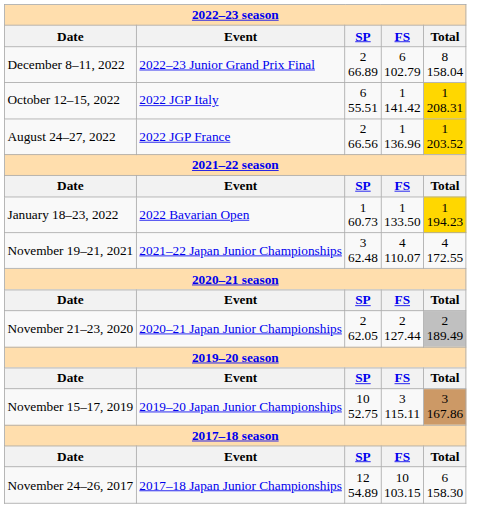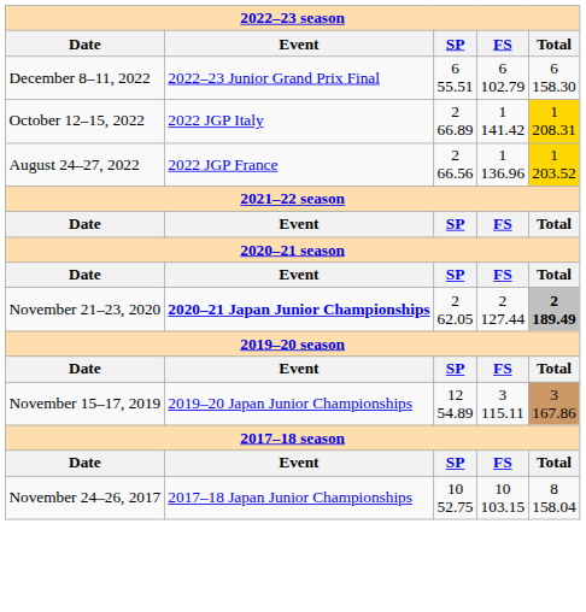 <table class="wikitable">
 <tr>
 <th colspan="5" style="background-color: #ffdead; " align="center"><a href='#'>2022–23 season</a></th>
 </tr>
 <tr>
 <th>Date</th>
 <th>Event</th>
 <th><a href='#'>SP</a></th>
 <th><a href='#'>FS</a></th>
 <th>Total</th>
 </tr>
 <tr>
 <td>December 8–11, 2022</td>
 <td><a href='#'>2022–23 Junior Grand Prix Final</a></td>
-<td align="center">2 <br> 66.89</td>
+<td align="center">6 <br> 55.51</td>
 <td align="center">6 <br> 102.79</td>
-<td align="center">8 <br> 158.04</td>
+<td align="center">6 <br> 158.30</td>
 </tr>
 <tr>
 <td>October 12–15, 2022</td>
 <td><a href='#'>2022 JGP Italy</a></td>
-<td align="center">6 <br> 55.51</td>
+<td align="center">2 <br> 66.89</td>
 <td align="center">1 <br> 141.42</td>
 <td align="center" bgcolor="gold">1 <br> 208.31</td>
 </tr>
 <tr>
 <td>August 24–27, 2022</td>
 <td><a href='#'>2022 JGP France</a></td>
 <td align="center">2 <br> 66.56</td>
 <td align="center">1 <br> 136.96</td>
 <td align="center" bgcolor="gold">1 <br> 203.52</td>
 </tr>
 <tr>
 <th colspan="5" style="background-color: #ffdead; " align="center"><a href='#'>2021–22 season</a></th>
 </tr>
 <tr>
 <th>Date</th>
 <th>Event</th>
 <th><a href='#'>SP</a></th>
 <th><a href='#'>FS</a></th>
 <th>Total</th>
 </tr>
 <tr>
-<td>January 18–23, 2022</td>
-<td><a href='#'>2022 Bavarian Open</a></td>
-<td align="center">1 <br> 60.73</td>
-<td align="center">1 <br> 133.50</td>
-<td align="center" bgcolor="gold">1 <br> 194.23</td>
-</tr>
-<tr>
-<td>November 19–21, 2021</td>
-<td><a href='#'>2021–22 Japan Junior Championships</a></td>
-<td align="center">3 <br> 62.48</td>
-<td align="center">4 <br> 110.07</td>
-<td align="center">4 <br> 172.55</td>
-</tr>
-<tr>
 <th colspan="5" style="background-color: #ffdead; " align="center"><a href='#'>2020–21 season</a></th>
 </tr>
 <tr>
 <th>Date</th>
 <th>Event</th>
 <th><a href='#'>SP</a></th>
 <th><a href='#'>FS</a></th>
 <th>Total</th>
 </tr>
 <tr>
 <td>November 21–23, 2020</td>
-<td><a href='#'>2020–21 Japan Junior Championships</a></td>
+<td><strong><a href='#'>2020–21 Japan Junior Championships</a></strong></td>
 <td align="center">2 <br> 62.05</td>
 <td align="center">2 <br> 127.44</td>
-<td align="center" bgcolor="silver">2 <br> 189.49</td>
+<td align="center" bgcolor="silver"><strong>2 <br> 189.49</strong></td>
 </tr>
 <tr>
 <th colspan="5" style="background-color: #ffdead; " align="center"><a href='#'>2019–20 season</a></th>
 </tr>
 <tr>
 <th>Date</th>
 <th>Event</th>
 <th><a href='#'>SP</a></th>
 <th><a href='#'>FS</a></th>
 <th>Total</th>
 </tr>
 <tr>
 <td>November 15–17, 2019</td>
 <td><a href='#'>2019–20 Japan Junior Championships</a></td>
-<td align="center">10 <br> 52.75</td>
+<td align="center">12 <br> 54.89</td>
 <td align="center">3 <br> 115.11</td>
 <td align="center" bgcolor="cc9966">3 <br> 167.86</td>
 </tr>
 <tr>
 <th colspan="5" style="background-color: #ffdead; " align="center"><a href='#'>2017–18 season</a></th>
 </tr>
 <tr>
 <th>Date</th>
 <th>Event</th>
 <th><a href='#'>SP</a></th>
 <th><a href='#'>FS</a></th>
 <th>Total</th>
 </tr>
 <tr>
 <td>November 24–26, 2017</td>
 <td><a href='#'>2017–18 Japan Junior Championships</a></td>
-<td align="center">12 <br> 54.89</td>
+<td align="center">10 <br> 52.75</td>
 <td align="center">10 <br> 103.15</td>
-<td align="center">6 <br> 158.30</td>
+<td align="center">8 <br> 158.04</td>
 </tr>
 </table>
